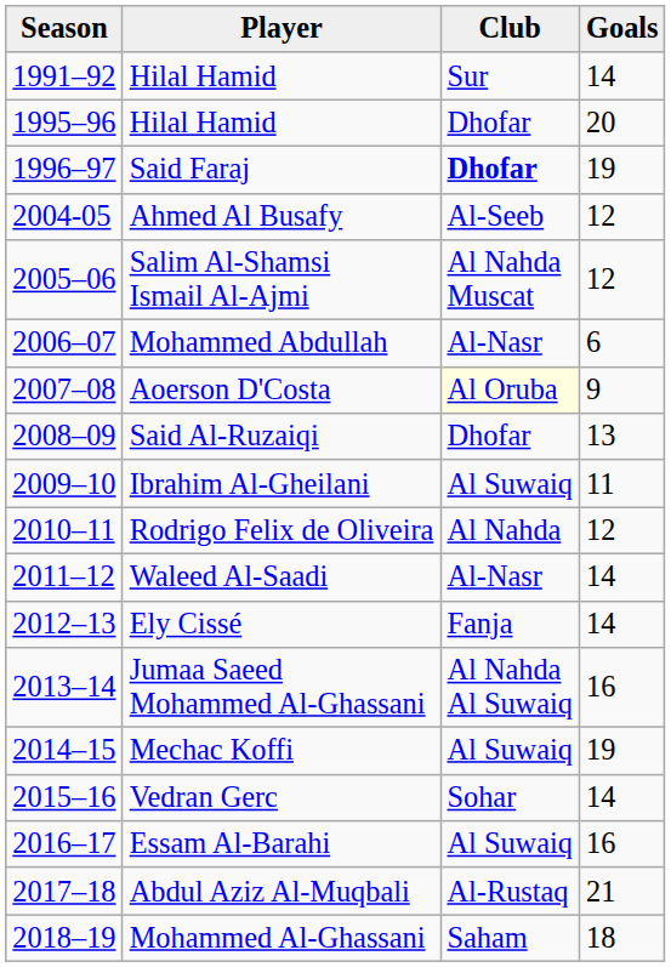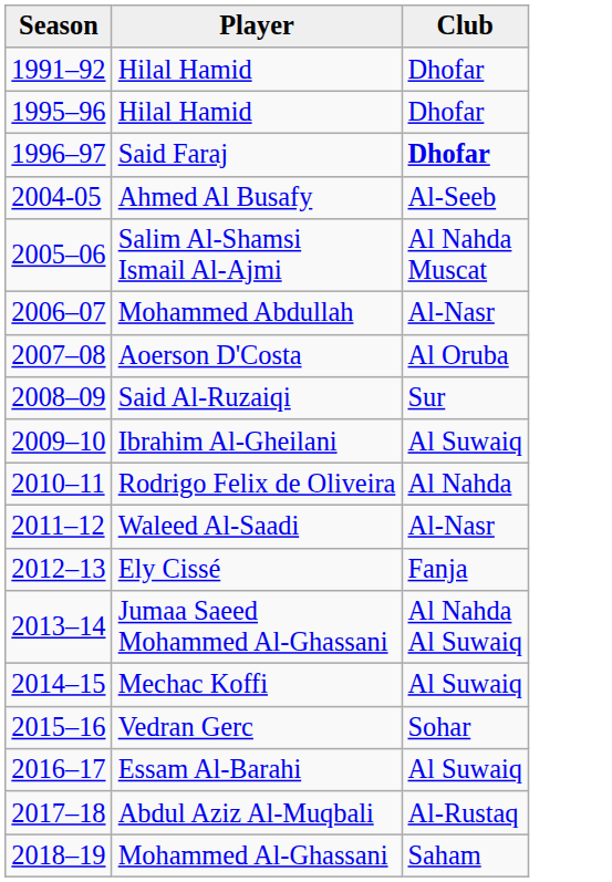 <table class="wikitable sortable">
 <tr>
 <th style="background:#efefef;">Season</th>
 <th style="background:#efefef;">Player</th>
 <th style="background:#efefef;">Club</th>
-<th style="background:#efefef;">Goals</th>
 </tr>
 <tr>
 <td><a href='#'>1991–92</a></td>
 <td> <a href='#'>Hilal Hamid</a></td>
-<td><a href='#'>Sur</a></td>
-<td>14</td>
+<td><a href='#'>Dhofar</a></td>
 </tr>
 <tr>
 <td><a href='#'>1995–96</a></td>
 <td> <a href='#'>Hilal Hamid</a></td>
 <td><a href='#'>Dhofar</a></td>
-<td>20</td>
 </tr>
 <tr>
 <td><a href='#'>1996–97</a></td>
 <td> <a href='#'>Said Faraj</a></td>
 <td><strong><a href='#'>Dhofar</a></strong></td>
-<td>19</td>
 </tr>
 <tr>
 <td><a href='#'>2004-05</a></td>
 <td> <a href='#'>Ahmed Al Busafy</a></td>
 <td><a href='#'>Al-Seeb</a></td>
-<td>12</td>
 </tr>
 <tr>
 <td><a href='#'>2005–06</a></td>
 <td> <a href='#'>Salim Al-Shamsi</a><br> <a href='#'>Ismail Al-Ajmi</a></td>
 <td><a href='#'>Al Nahda</a><br><a href='#'>Muscat</a></td>
-<td>12</td>
 </tr>
 <tr>
 <td><a href='#'>2006–07</a></td>
 <td> <a href='#'>Mohammed Abdullah</a></td>
 <td><a href='#'>Al-Nasr</a></td>
-<td>6</td>
 </tr>
 <tr>
 <td><a href='#'>2007–08</a></td>
 <td> <a href='#'>Aoerson D'Costa</a></td>
-<td style="background: lightyellow;"><a href='#'>Al Oruba</a></td>
-<td>9</td>
+<td><a href='#'>Al Oruba</a></td>
 </tr>
 <tr>
 <td><a href='#'>2008–09</a></td>
 <td> <a href='#'>Said Al-Ruzaiqi</a></td>
-<td><a href='#'>Dhofar</a></td>
-<td>13</td>
+<td><a href='#'>Sur</a></td>
 </tr>
 <tr>
 <td><a href='#'>2009–10</a></td>
 <td> <a href='#'>Ibrahim Al-Gheilani</a></td>
 <td><a href='#'>Al Suwaiq</a></td>
-<td>11</td>
 </tr>
 <tr>
 <td><a href='#'>2010–11</a></td>
 <td> <a href='#'>Rodrigo Felix de Oliveira</a></td>
 <td><a href='#'>Al Nahda</a></td>
-<td>12</td>
 </tr>
 <tr>
 <td><a href='#'>2011–12</a></td>
 <td> <a href='#'>Waleed Al-Saadi</a></td>
 <td><a href='#'>Al-Nasr</a></td>
-<td>14</td>
 </tr>
 <tr>
 <td><a href='#'>2012–13</a></td>
 <td> <a href='#'>Ely Cissé</a></td>
 <td><a href='#'>Fanja</a></td>
-<td>14</td>
 </tr>
 <tr>
 <td><a href='#'>2013–14</a></td>
 <td> <a href='#'>Jumaa Saeed</a><br> <a href='#'>Mohammed Al-Ghassani</a></td>
 <td><a href='#'>Al Nahda</a><br><a href='#'>Al Suwaiq</a></td>
-<td>16</td>
 </tr>
 <tr>
 <td><a href='#'>2014–15</a></td>
 <td> <a href='#'>Mechac Koffi</a></td>
 <td><a href='#'>Al Suwaiq</a></td>
-<td>19</td>
 </tr>
 <tr>
 <td><a href='#'>2015–16</a></td>
 <td> <a href='#'>Vedran Gerc</a></td>
 <td><a href='#'>Sohar</a></td>
-<td>14</td>
 </tr>
 <tr>
 <td><a href='#'>2016–17</a></td>
 <td> <a href='#'>Essam Al-Barahi</a></td>
 <td><a href='#'>Al Suwaiq</a></td>
-<td>16</td>
 </tr>
 <tr>
 <td><a href='#'>2017–18</a></td>
 <td> <a href='#'>Abdul Aziz Al-Muqbali</a></td>
 <td><a href='#'>Al-Rustaq</a></td>
-<td>21</td>
 </tr>
 <tr>
 <td><a href='#'>2018–19</a></td>
 <td> <a href='#'>Mohammed Al-Ghassani</a></td>
 <td><a href='#'>Saham</a></td>
-<td>18</td>
 </tr>
 </table>
